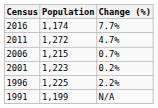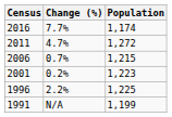 <table class="wikitable">
 <tr>
 <th>Census</th>
+<th>Change (%)</th>
 <th>Population</th>
-<th>Change (%)</th>
 </tr>
 <tr>
 <td>2016</td>
+<td> 7.7%</td>
 <td>1,174</td>
-<td> 7.7%</td>
 </tr>
 <tr>
 <td>2011</td>
+<td> 4.7%</td>
 <td>1,272</td>
-<td> 4.7%</td>
 </tr>
 <tr>
 <td>2006</td>
+<td> 0.7%</td>
 <td>1,215</td>
-<td> 0.7%</td>
 </tr>
 <tr>
 <td>2001</td>
+<td> 0.2%</td>
 <td>1,223</td>
-<td> 0.2%</td>
 </tr>
 <tr>
 <td>1996</td>
+<td> 2.2%</td>
 <td>1,225</td>
-<td> 2.2%</td>
 </tr>
 <tr>
 <td>1991</td>
+<td>N/A</td>
 <td>1,199</td>
-<td>N/A</td>
 </tr>
 </table>
